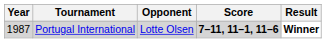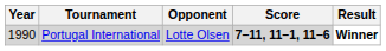 <table class="sortable wikitable" style="font-size: 90%;">
 <tr>
 <th>Year</th>
 <th>Tournament</th>
 <th>Opponent</th>
 <th>Score</th>
 <th>Result</th>
 </tr>
 <tr style="background:#D5D5D5">
-<td align="center">1987</td>
+<td align="center">1990</td>
 <td align="left"><a href='#'>Portugal International</a></td>
 <td align="left"> <a href='#'>Lotte Olsen</a></td>
 <td align="left"><strong>7–11, 11–1, 11–6</strong></td>
 <td style="text-align:left; background:white"> <strong>Winner</strong></td>
 </tr>
 </table>
